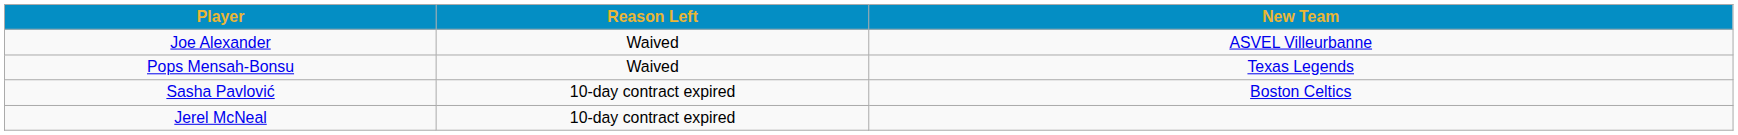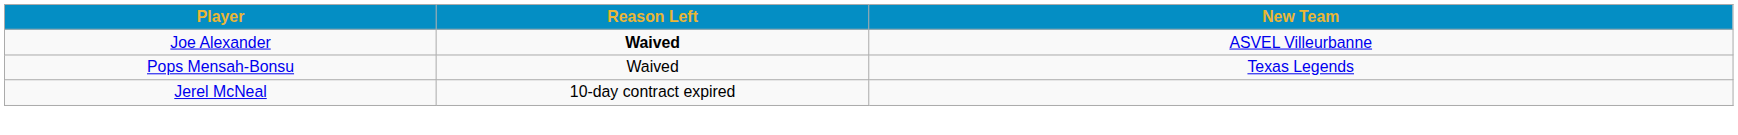 <table class="wikitable sortable sortable">
 <tr>
 <th style="background:#048EC4; color:#ECB634" width="10%">Player</th>
 <th style="background:#048EC4; color:#ECB634" width="10%">Reason Left</th>
 <th style="background:#048EC4; color:#ECB634" width="20%">New Team</th>
 </tr>
 <tr style="text-align: center">
 <td><a href='#'>Joe Alexander</a></td>
-<td>Waived</td>
+<td><strong>Waived</strong></td>
 <td><a href='#'>ASVEL Villeurbanne</a></td>
 </tr>
 <tr style="text-align: center">
 <td><a href='#'>Pops Mensah-Bonsu</a></td>
 <td>Waived</td>
 <td><a href='#'>Texas Legends</a></td>
 </tr>
 <tr style="text-align: center">
-<td><a href='#'>Sasha Pavlović</a></td>
-<td>10-day contract expired</td>
-<td><a href='#'>Boston Celtics</a></td>
-</tr>
-<tr style="text-align: center">
 <td><a href='#'>Jerel McNeal</a></td>
 <td>10-day contract expired</td>
 <td></td>
 </tr>
 </table>
